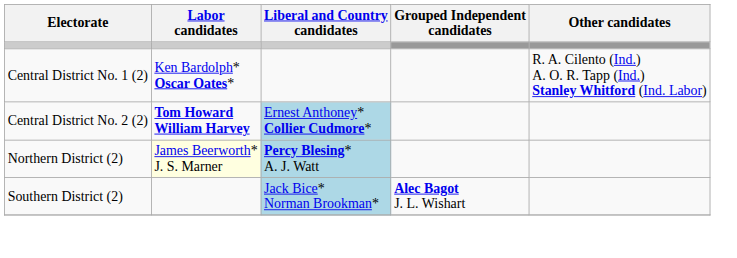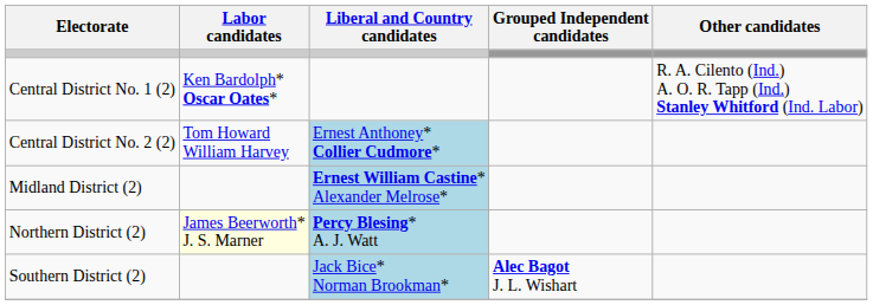 <table class="wikitable">
 <tr>
 <th>Electorate</th>
 <th><a href='#'>Labor</a><br> candidates</th>
 <th><a href='#'>Liberal and Country</a><br> candidates</th>
 <th>Grouped Independent<br> candidates</th>
 <th>Other candidates</th>
 </tr>
 <tr bgcolor="#cccccc">
 <td></td>
 <td></td>
 <td></td>
 <td bgcolor="#999999"></td>
 <td bgcolor="#999999"></td>
 </tr>
 <tr>
 <td>Central District No. 1 (2)</td>
 <td><a href='#'>Ken Bardolph</a>*<br><strong><a href='#'>Oscar Oates</a></strong>*</td>
 <td></td>
 <td></td>
 <td>R. A. Cilento (<a href='#'>Ind.</a>)<br>A. O. R. Tapp (<a href='#'>Ind.</a>)<br><strong><a href='#'>Stanley Whitford</a></strong> (<a href='#'>Ind. Labor</a>)</td>
 </tr>
 <tr>
 <td>Central District No. 2 (2)</td>
-<td><strong><a href='#'>Tom Howard</a><br><a href='#'>William Harvey</a></strong></td>
+<td><a href='#'>Tom Howard</a><br><a href='#'>William Harvey</a></td>
 <td bgcolor=lightblue><a href='#'>Ernest Anthoney</a>*<br><strong><a href='#'>Collier Cudmore</a></strong>*</td>
+<td></td>
+<td></td>
+</tr>
+<tr>
+<td>Midland District (2)</td>
+<td></td>
+<td bgcolor=lightblue><strong><a href='#'>Ernest William Castine</a></strong>*<br><a href='#'>Alexander Melrose</a>*</td>
 <td></td>
 <td></td>
 </tr>
 <tr>
 <td>Northern District (2)</td>
 <td style="background: lightyellow;"><a href='#'>James Beerworth</a>*<br>J. S. Marner</td>
 <td bgcolor=lightblue><strong><a href='#'>Percy Blesing</a></strong>*<br>A. J. Watt</td>
 <td></td>
 <td></td>
 </tr>
 <tr>
 <td>Southern District (2)</td>
 <td></td>
 <td bgcolor=lightblue><a href='#'>Jack Bice</a>*<br><a href='#'>Norman Brookman</a>*</td>
 <td><strong><a href='#'>Alec Bagot</a></strong><br>J. L. Wishart</td>
 <td></td>
 </tr>
 <tr>
 </tr>
 </table>
